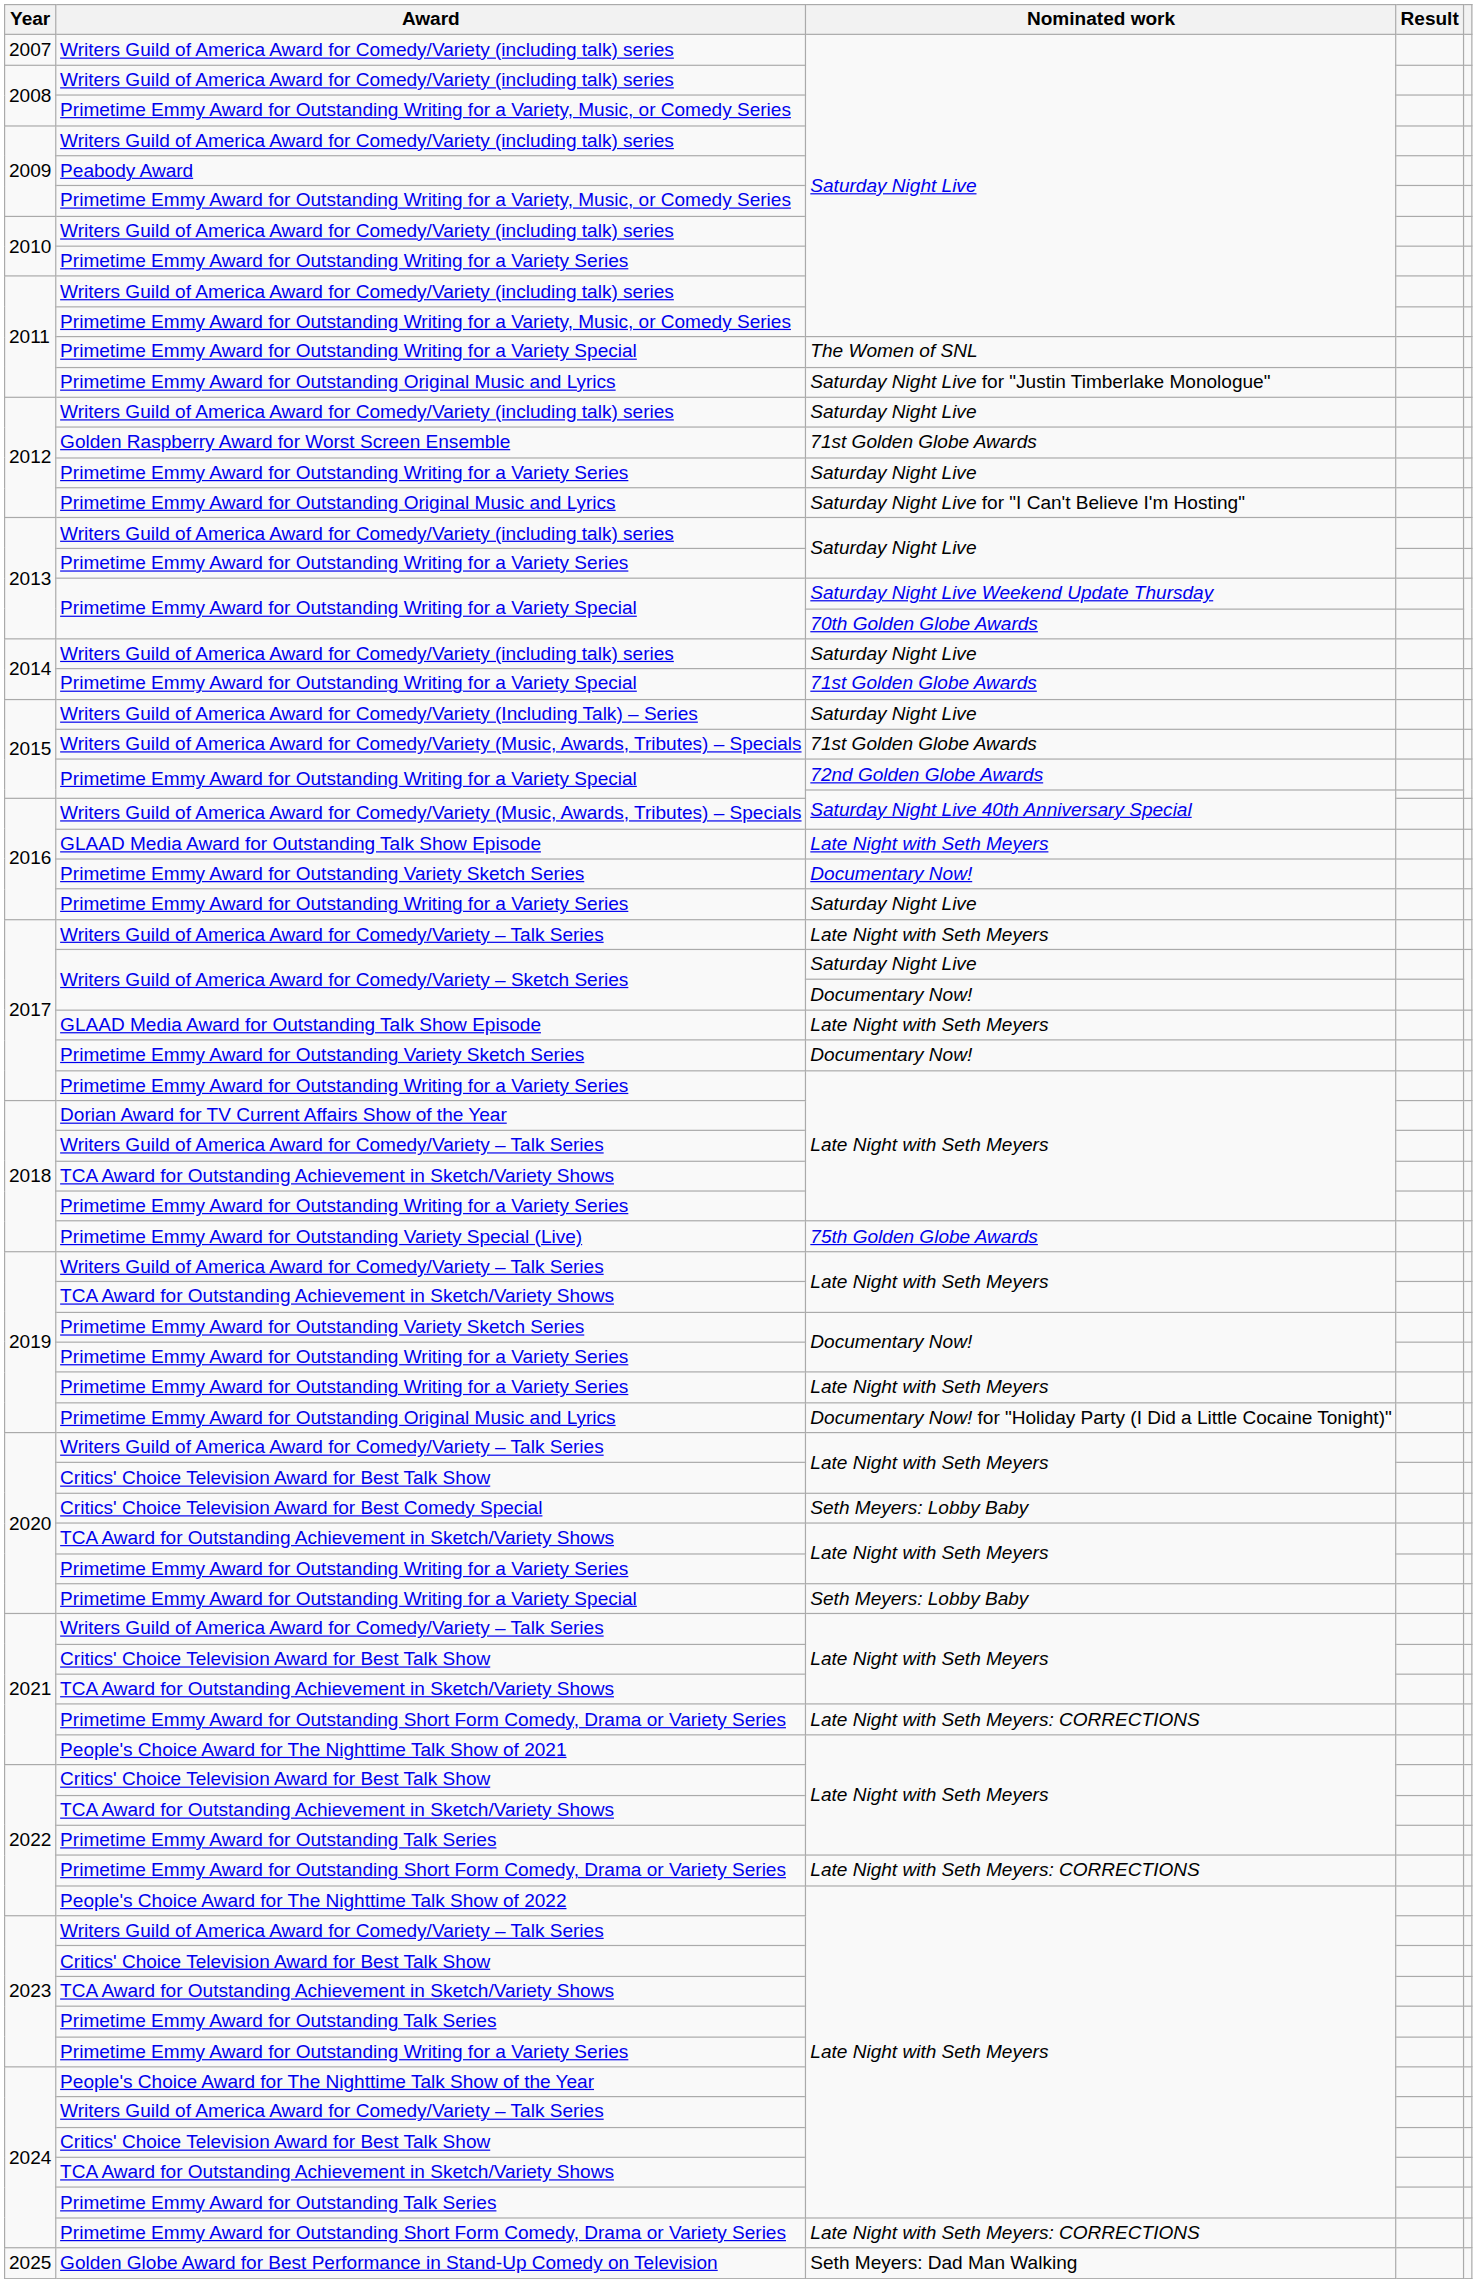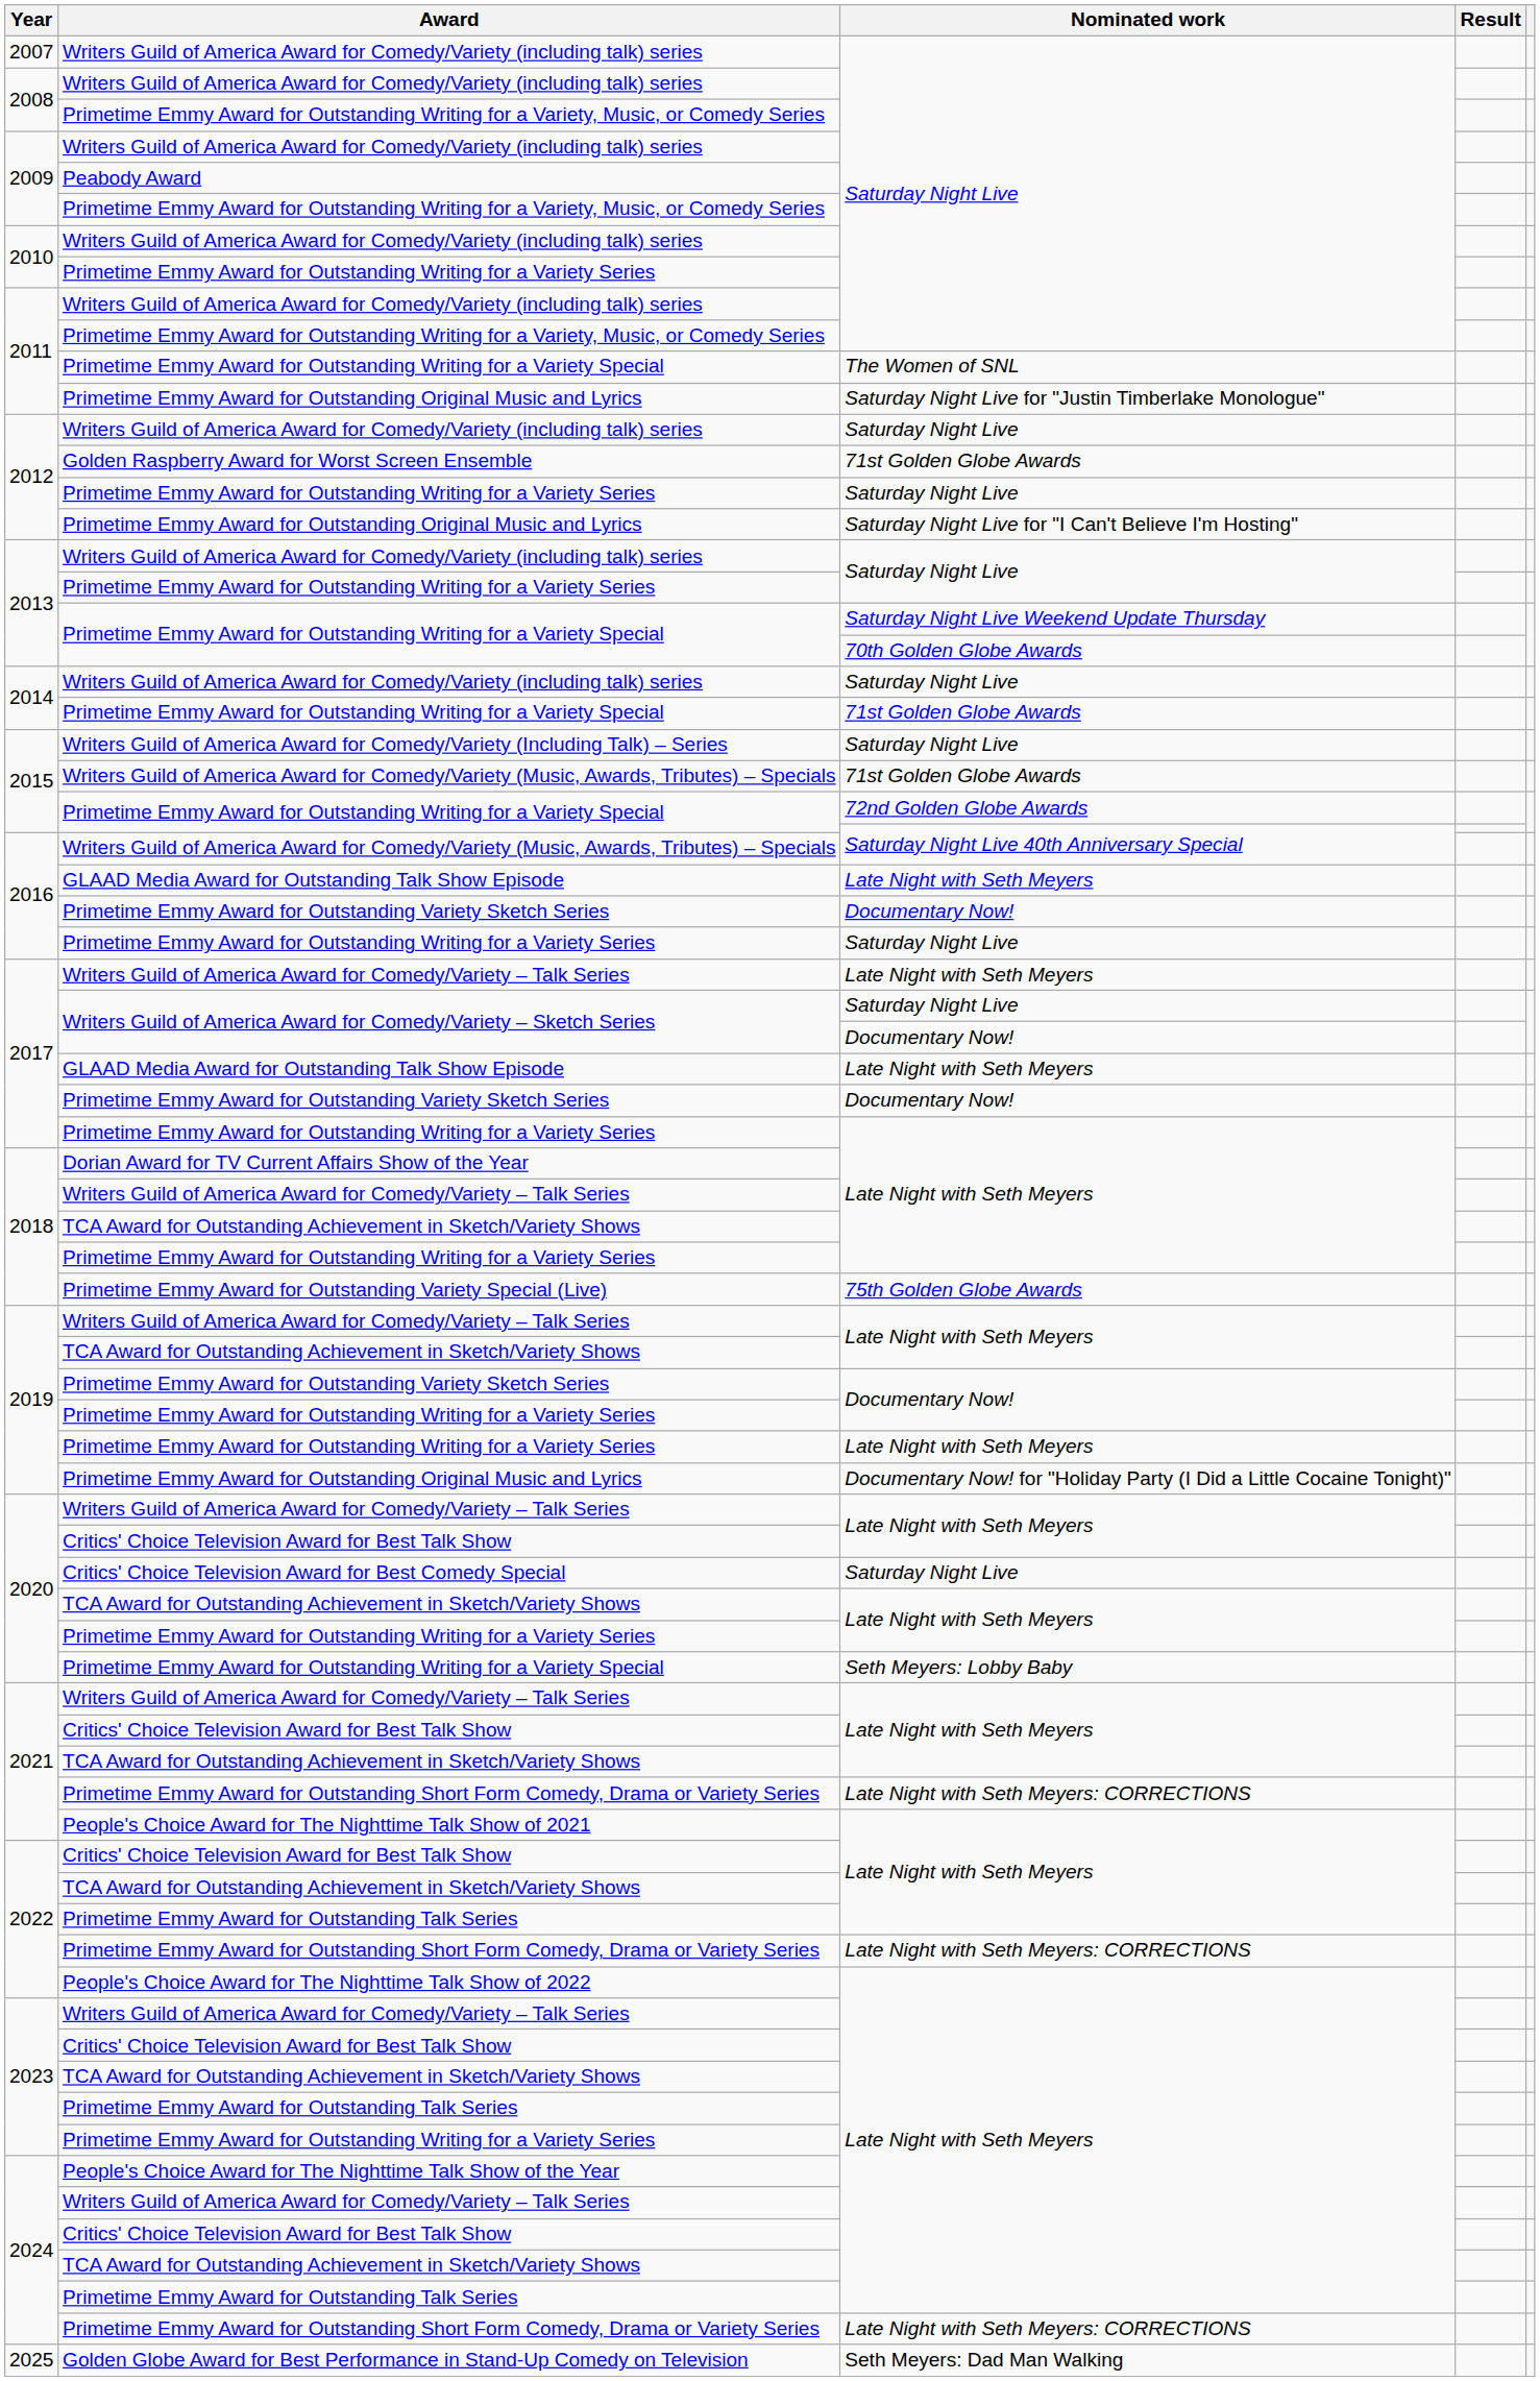 <table class="wikitable sortable">
 <tr>
 <th>Year</th>
 <th>Award</th>
 <th>Nominated work</th>
 <th>Result</th>
 <th></th>
 </tr>
 <tr>
 <td>2007</td>
 <td><a href='#'>Writers Guild of America Award for Comedy/Variety (including talk) series</a></td>
 <td rowspan="10"><em><a href='#'>Saturday Night Live</a></em></td>
 <td></td>
 <td></td>
 </tr>
 <tr>
 <td rowspan="2">2008</td>
 <td><a href='#'>Writers Guild of America Award for Comedy/Variety (including talk) series</a></td>
 <td></td>
 <td></td>
 </tr>
 <tr>
 <td><a href='#'>Primetime Emmy Award for Outstanding Writing for a Variety, Music, or Comedy Series</a></td>
 <td></td>
 <td></td>
 </tr>
 <tr>
 <td rowspan="3">2009</td>
 <td><a href='#'>Writers Guild of America Award for Comedy/Variety (including talk) series</a></td>
 <td></td>
 <td></td>
 </tr>
 <tr>
 <td><a href='#'>Peabody Award</a></td>
 <td></td>
 <td></td>
 </tr>
 <tr>
 <td><a href='#'>Primetime Emmy Award for Outstanding Writing for a Variety, Music, or Comedy Series</a></td>
 <td></td>
 <td></td>
 </tr>
 <tr>
 <td rowspan="2">2010</td>
 <td><a href='#'>Writers Guild of America Award for Comedy/Variety (including talk) series</a></td>
 <td></td>
 <td></td>
 </tr>
 <tr>
 <td><a href='#'>Primetime Emmy Award for Outstanding Writing for a Variety Series</a></td>
 <td></td>
 <td></td>
 </tr>
 <tr>
 <td rowspan="4">2011</td>
 <td><a href='#'>Writers Guild of America Award for Comedy/Variety (including talk) series</a></td>
 <td></td>
 <td></td>
 </tr>
 <tr>
 <td><a href='#'>Primetime Emmy Award for Outstanding Writing for a Variety, Music, or Comedy Series</a></td>
 <td></td>
 <td></td>
 </tr>
 <tr>
 <td><a href='#'>Primetime Emmy Award for Outstanding Writing for a Variety Special</a></td>
 <td><em>The Women of SNL</em></td>
 <td></td>
 <td></td>
 </tr>
 <tr>
 <td><a href='#'>Primetime Emmy Award for Outstanding Original Music and Lyrics</a></td>
 <td><em>Saturday Night Live</em> for "Justin Timberlake Monologue"</td>
 <td></td>
 <td></td>
 </tr>
 <tr>
 <td rowspan="4">2012</td>
 <td><a href='#'>Writers Guild of America Award for Comedy/Variety (including talk) series</a></td>
 <td><em>Saturday Night Live</em></td>
 <td></td>
 <td></td>
 </tr>
 <tr>
 <td><a href='#'>Golden Raspberry Award for Worst Screen Ensemble</a></td>
 <td><em>71st Golden Globe Awards</em></td>
 <td></td>
 <td></td>
 </tr>
 <tr>
 <td><a href='#'>Primetime Emmy Award for Outstanding Writing for a Variety Series</a></td>
 <td><em>Saturday Night Live</em></td>
 <td></td>
 <td></td>
 </tr>
 <tr>
 <td><a href='#'>Primetime Emmy Award for Outstanding Original Music and Lyrics</a></td>
 <td><em>Saturday Night Live</em> for "I Can't Believe I'm Hosting"</td>
 <td></td>
 <td></td>
 </tr>
 <tr>
 <td rowspan="4">2013</td>
 <td><a href='#'>Writers Guild of America Award for Comedy/Variety (including talk) series</a></td>
 <td rowspan="2"><em>Saturday Night Live</em></td>
 <td></td>
 <td></td>
 </tr>
 <tr>
 <td><a href='#'>Primetime Emmy Award for Outstanding Writing for a Variety Series</a></td>
 <td></td>
 <td></td>
 </tr>
 <tr>
 <td rowspan="2"><a href='#'>Primetime Emmy Award for Outstanding Writing for a Variety Special</a></td>
 <td><em><a href='#'>Saturday Night Live Weekend Update Thursday</a></em></td>
 <td></td>
 <td rowspan="2"></td>
 </tr>
 <tr>
 <td><em><a href='#'>70th Golden Globe Awards</a></em></td>
 <td></td>
 </tr>
 <tr>
 <td rowspan="2">2014</td>
 <td><a href='#'>Writers Guild of America Award for Comedy/Variety (including talk) series</a></td>
 <td><em>Saturday Night Live</em></td>
 <td></td>
 <td></td>
 </tr>
 <tr>
 <td><a href='#'>Primetime Emmy Award for Outstanding Writing for a Variety Special</a></td>
 <td><em><a href='#'>71st Golden Globe Awards</a></em></td>
 <td></td>
 <td></td>
 </tr>
 <tr>
 <td rowspan="4">2015</td>
 <td><a href='#'>Writers Guild of America Award for Comedy/Variety (Including Talk) – Series</a></td>
 <td><em>Saturday Night Live</em></td>
 <td></td>
 <td></td>
 </tr>
 <tr>
 <td><a href='#'>Writers Guild of America Award for Comedy/Variety (Music, Awards, Tributes) – Specials</a></td>
 <td><em>71st Golden Globe Awards</em></td>
 <td></td>
 <td></td>
 </tr>
 <tr>
 <td rowspan="2"><a href='#'>Primetime Emmy Award for Outstanding Writing for a Variety Special</a></td>
 <td><em><a href='#'>72nd Golden Globe Awards</a></em></td>
 <td></td>
 <td rowspan="2"></td>
 </tr>
 <tr>
 <td rowspan="2"><em><a href='#'>Saturday Night Live 40th Anniversary Special</a></em></td>
 <td></td>
 </tr>
 <tr>
 <td rowspan="4">2016</td>
 <td><a href='#'>Writers Guild of America Award for Comedy/Variety (Music, Awards, Tributes) – Specials</a></td>
 <td></td>
 <td></td>
 </tr>
 <tr>
 <td><a href='#'>GLAAD Media Award for Outstanding Talk Show Episode</a></td>
 <td><em><a href='#'>Late Night with Seth Meyers</a></em></td>
 <td></td>
 <td></td>
 </tr>
 <tr>
 <td><a href='#'>Primetime Emmy Award for Outstanding Variety Sketch Series</a></td>
 <td><em><a href='#'>Documentary Now!</a></em></td>
 <td></td>
 <td></td>
 </tr>
 <tr>
 <td><a href='#'>Primetime Emmy Award for Outstanding Writing for a Variety Series</a></td>
 <td><em>Saturday Night Live</em></td>
 <td></td>
 <td></td>
 </tr>
 <tr>
 <td rowspan="6">2017</td>
 <td><a href='#'>Writers Guild of America Award for Comedy/Variety – Talk Series</a></td>
 <td><em>Late Night with Seth Meyers</em></td>
 <td></td>
 <td></td>
 </tr>
 <tr>
 <td rowspan="2"><a href='#'>Writers Guild of America Award for Comedy/Variety – Sketch Series</a></td>
 <td><em>Saturday Night Live</em></td>
 <td></td>
 <td rowspan="2"></td>
 </tr>
 <tr>
 <td><em>Documentary Now!</em></td>
 <td></td>
 </tr>
 <tr>
 <td><a href='#'>GLAAD Media Award for Outstanding Talk Show Episode</a></td>
 <td><em>Late Night with Seth Meyers</em></td>
 <td></td>
 <td></td>
 </tr>
 <tr>
 <td><a href='#'>Primetime Emmy Award for Outstanding Variety Sketch Series</a></td>
 <td><em>Documentary Now!</em></td>
 <td></td>
 <td></td>
 </tr>
 <tr>
 <td><a href='#'>Primetime Emmy Award for Outstanding Writing for a Variety Series</a></td>
 <td rowspan="5"><em>Late Night with Seth Meyers</em></td>
 <td></td>
 <td></td>
 </tr>
 <tr>
 <td rowspan="5">2018</td>
 <td><a href='#'>Dorian Award for TV Current Affairs Show of the Year</a></td>
 <td></td>
 <td></td>
 </tr>
 <tr>
 <td><a href='#'>Writers Guild of America Award for Comedy/Variety – Talk Series</a></td>
 <td></td>
 <td></td>
 </tr>
 <tr>
 <td><a href='#'>TCA Award for Outstanding Achievement in Sketch/Variety Shows</a></td>
 <td></td>
 <td></td>
 </tr>
 <tr>
 <td><a href='#'>Primetime Emmy Award for Outstanding Writing for a Variety Series</a></td>
 <td></td>
 <td></td>
 </tr>
 <tr>
 <td><a href='#'>Primetime Emmy Award for Outstanding Variety Special (Live)</a></td>
 <td><em><a href='#'>75th Golden Globe Awards</a></em></td>
 <td></td>
 <td></td>
 </tr>
 <tr>
 <td rowspan="6">2019</td>
 <td><a href='#'>Writers Guild of America Award for Comedy/Variety – Talk Series</a></td>
 <td rowspan="2"><em>Late Night with Seth Meyers</em></td>
 <td></td>
 <td></td>
 </tr>
 <tr>
 <td><a href='#'>TCA Award for Outstanding Achievement in Sketch/Variety Shows</a></td>
 <td></td>
 <td></td>
 </tr>
 <tr>
 <td><a href='#'>Primetime Emmy Award for Outstanding Variety Sketch Series</a></td>
 <td rowspan="2"><em>Documentary Now!</em></td>
 <td></td>
 <td></td>
 </tr>
 <tr>
 <td><a href='#'>Primetime Emmy Award for Outstanding Writing for a Variety Series</a></td>
 <td></td>
 <td></td>
 </tr>
 <tr>
 <td><a href='#'>Primetime Emmy Award for Outstanding Writing for a Variety Series</a></td>
 <td><em>Late Night with Seth Meyers</em></td>
 <td></td>
 <td></td>
 </tr>
 <tr>
 <td><a href='#'>Primetime Emmy Award for Outstanding Original Music and Lyrics</a></td>
 <td><em>Documentary Now!</em> for "Holiday Party (I Did a Little Cocaine Tonight)"</td>
 <td></td>
 <td></td>
 </tr>
 <tr>
 <td rowspan="6">2020</td>
 <td><a href='#'>Writers Guild of America Award for Comedy/Variety – Talk Series</a></td>
 <td rowspan="2"><em>Late Night with Seth Meyers</em></td>
 <td></td>
 <td></td>
 </tr>
 <tr>
 <td><a href='#'>Critics' Choice Television Award for Best Talk Show</a></td>
 <td></td>
 <td></td>
 </tr>
 <tr>
 <td><a href='#'>Critics' Choice Television Award for Best Comedy Special</a></td>
-<td><em>Seth Meyers: Lobby Baby</em></td>
+<td><em>Saturday Night Live</em></td>
 <td></td>
 <td></td>
 </tr>
 <tr>
 <td><a href='#'>TCA Award for Outstanding Achievement in Sketch/Variety Shows</a></td>
 <td rowspan="2"><em>Late Night with Seth Meyers</em></td>
 <td></td>
 <td></td>
 </tr>
 <tr>
 <td><a href='#'>Primetime Emmy Award for Outstanding Writing for a Variety Series</a></td>
 <td></td>
 <td></td>
 </tr>
 <tr>
 <td><a href='#'>Primetime Emmy Award for Outstanding Writing for a Variety Special</a></td>
 <td><em>Seth Meyers: Lobby Baby</em></td>
 <td></td>
 <td></td>
 </tr>
 <tr>
 <td rowspan="5">2021</td>
 <td><a href='#'>Writers Guild of America Award for Comedy/Variety – Talk Series</a></td>
 <td rowspan="3"><em>Late Night with Seth Meyers</em></td>
 <td></td>
 <td></td>
 </tr>
 <tr>
 <td><a href='#'>Critics' Choice Television Award for Best Talk Show</a></td>
 <td></td>
 <td></td>
 </tr>
 <tr>
 <td><a href='#'>TCA Award for Outstanding Achievement in Sketch/Variety Shows</a></td>
 <td></td>
 <td></td>
 </tr>
 <tr>
 <td><a href='#'>Primetime Emmy Award for Outstanding Short Form Comedy, Drama or Variety Series</a></td>
 <td><em>Late Night with Seth Meyers: CORRECTIONS</em></td>
 <td></td>
 <td></td>
 </tr>
 <tr>
 <td><a href='#'>People's Choice Award for The Nighttime Talk Show of 2021</a></td>
 <td rowspan="4"><em>Late Night with Seth Meyers</em></td>
 <td></td>
 <td></td>
 </tr>
 <tr>
 <td rowspan="5">2022</td>
 <td><a href='#'>Critics' Choice Television Award for Best Talk Show</a></td>
 <td></td>
 <td></td>
 </tr>
 <tr>
 <td><a href='#'>TCA Award for Outstanding Achievement in Sketch/Variety Shows</a></td>
 <td></td>
 <td></td>
 </tr>
 <tr>
 <td><a href='#'>Primetime Emmy Award for Outstanding Talk Series</a></td>
 <td></td>
 <td></td>
 </tr>
 <tr>
 <td><a href='#'>Primetime Emmy Award for Outstanding Short Form Comedy, Drama or Variety Series</a></td>
 <td><em>Late Night with Seth Meyers: CORRECTIONS</em></td>
 <td></td>
 <td></td>
 </tr>
 <tr>
 <td><a href='#'>People's Choice Award for The Nighttime Talk Show of 2022</a></td>
 <td rowspan="11"><em>Late Night with Seth Meyers</em></td>
 <td></td>
 <td></td>
 </tr>
 <tr>
 <td rowspan="5">2023</td>
 <td><a href='#'>Writers Guild of America Award for Comedy/Variety – Talk Series</a></td>
 <td></td>
 <td></td>
 </tr>
 <tr>
 <td><a href='#'>Critics' Choice Television Award for Best Talk Show</a></td>
 <td></td>
 <td></td>
 </tr>
 <tr>
 <td><a href='#'>TCA Award for Outstanding Achievement in Sketch/Variety Shows</a></td>
 <td></td>
 <td></td>
 </tr>
 <tr>
 <td><a href='#'>Primetime Emmy Award for Outstanding Talk Series</a></td>
 <td></td>
 <td></td>
 </tr>
 <tr>
 <td><a href='#'>Primetime Emmy Award for Outstanding Writing for a Variety Series</a></td>
 <td></td>
 <td></td>
 </tr>
 <tr>
 <td rowspan="6">2024</td>
 <td><a href='#'>People's Choice Award for The Nighttime Talk Show of the Year</a></td>
 <td></td>
 <td></td>
 </tr>
 <tr>
 <td><a href='#'>Writers Guild of America Award for Comedy/Variety – Talk Series</a></td>
 <td></td>
 <td></td>
 </tr>
 <tr>
 <td><a href='#'>Critics' Choice Television Award for Best Talk Show</a></td>
 <td></td>
 <td></td>
 </tr>
 <tr>
 <td><a href='#'>TCA Award for Outstanding Achievement in Sketch/Variety Shows</a></td>
 <td></td>
 <td></td>
 </tr>
 <tr>
 <td><a href='#'>Primetime Emmy Award for Outstanding Talk Series</a></td>
 <td></td>
 <td></td>
 </tr>
 <tr>
 <td><a href='#'>Primetime Emmy Award for Outstanding Short Form Comedy, Drama or Variety Series</a></td>
 <td><em>Late Night with Seth Meyers: CORRECTIONS</em></td>
 <td></td>
 <td></td>
 </tr>
 <tr>
 <td>2025</td>
 <td><a href='#'>Golden Globe Award for Best Performance in Stand-Up Comedy on Television</a></td>
 <td>Seth Meyers: Dad Man Walking</td>
 <td></td>
 <td></td>
 </tr>
 </table>
